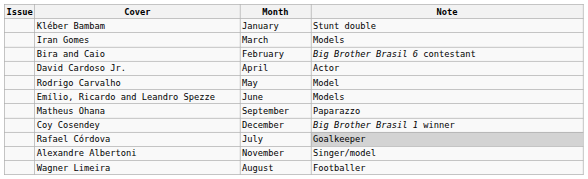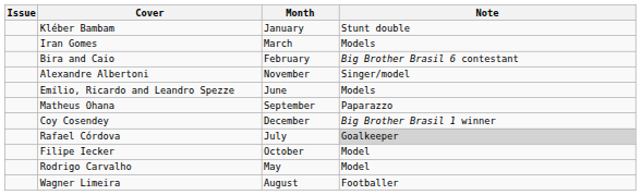 <table class=wikitable>
 <tr>
 <th width="10">Issue</th>
 <th width="300">Cover</th>
 <th width="100">Month</th>
 <th width="400">Note</th>
 </tr>
 <tr>
 <td></td>
 <td>Kléber Bambam</td>
 <td>January</td>
 <td>Stunt double</td>
 </tr>
 <tr>
 <td></td>
 <td>Iran Gomes</td>
 <td>March</td>
 <td>Models</td>
 </tr>
 <tr>
 <td></td>
 <td>Bira and Caio</td>
 <td>February</td>
 <td><em>Big Brother Brasil 6</em> contestant</td>
 </tr>
 <tr>
 <td></td>
-<td>David Cardoso Jr.</td>
-<td>April</td>
-<td>Actor</td>
-</tr>
-<tr>
-<td></td>
-<td>Rodrigo Carvalho</td>
-<td>May</td>
-<td>Model</td>
+<td>Alexandre Albertoni</td>
+<td>November</td>
+<td>Singer/model</td>
 </tr>
 <tr>
 <td></td>
 <td>Emílio, Ricardo and Leandro Spezze</td>
 <td>June</td>
 <td>Models</td>
 </tr>
 <tr>
 <td></td>
 <td>Matheus Ohana</td>
 <td>September</td>
 <td>Paparazzo</td>
 </tr>
 <tr>
 <td></td>
 <td>Coy Cosendey</td>
 <td>December</td>
 <td><em>Big Brother Brasil 1</em> winner</td>
 </tr>
 <tr>
 <td></td>
 <td>Rafael Córdova</td>
 <td>July</td>
 <td style="background: lightgrey;">Goalkeeper</td>
 </tr>
 <tr>
 <td></td>
-<td>Alexandre Albertoni</td>
-<td>November</td>
-<td>Singer/model</td>
+<td>Filipe Iecker</td>
+<td>October</td>
+<td>Model</td>
+</tr>
+<tr>
+<td></td>
+<td>Rodrigo Carvalho</td>
+<td>May</td>
+<td>Model</td>
 </tr>
 <tr>
 <td></td>
 <td>Wagner Limeira</td>
 <td>August</td>
 <td>Footballer</td>
 </tr>
 </table>
